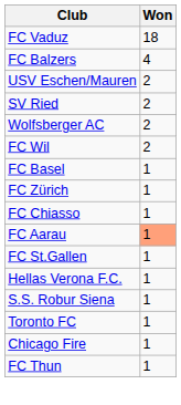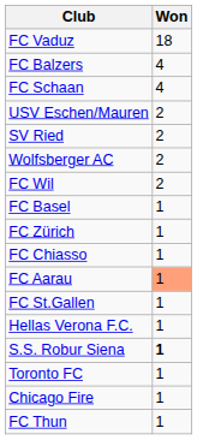 <table class="wikitable">
 <tr>
 <th>Club</th>
 <th>Won</th>
 </tr>
 <tr>
 <td> <a href='#'>FC Vaduz</a></td>
 <td>18</td>
 </tr>
 <tr>
 <td> <a href='#'>FC Balzers</a></td>
+<td>4</td>
+</tr>
+<tr>
+<td> <a href='#'>FC Schaan</a></td>
 <td>4</td>
 </tr>
 <tr>
 <td> <a href='#'>USV Eschen/Mauren</a></td>
 <td>2</td>
 </tr>
 <tr>
 <td> <a href='#'>SV Ried</a></td>
 <td>2</td>
 </tr>
 <tr>
 <td> <a href='#'>Wolfsberger AC</a></td>
 <td>2</td>
 </tr>
 <tr>
 <td> <a href='#'>FC Wil</a></td>
 <td>2</td>
 </tr>
 <tr>
 <td> <a href='#'>FC Basel</a></td>
 <td>1</td>
 </tr>
 <tr>
 <td> <a href='#'>FC Zürich</a></td>
 <td>1</td>
 </tr>
 <tr>
 <td> <a href='#'>FC Chiasso</a></td>
 <td>1</td>
 </tr>
 <tr>
 <td> <a href='#'>FC Aarau</a></td>
 <td style="background: lightsalmon;">1</td>
 </tr>
 <tr>
 <td> <a href='#'>FC St.Gallen</a></td>
 <td>1</td>
 </tr>
 <tr>
 <td> <a href='#'>Hellas Verona F.C.</a></td>
 <td>1</td>
 </tr>
 <tr>
 <td> <a href='#'>S.S. Robur Siena</a></td>
-<td>1</td>
+<td><strong>1</strong></td>
 </tr>
 <tr>
 <td> <a href='#'>Toronto FC</a></td>
 <td>1</td>
 </tr>
 <tr>
 <td> <a href='#'>Chicago Fire</a></td>
 <td>1</td>
 </tr>
 <tr>
 <td> <a href='#'>FC Thun</a></td>
 <td>1</td>
 </tr>
 </table>
